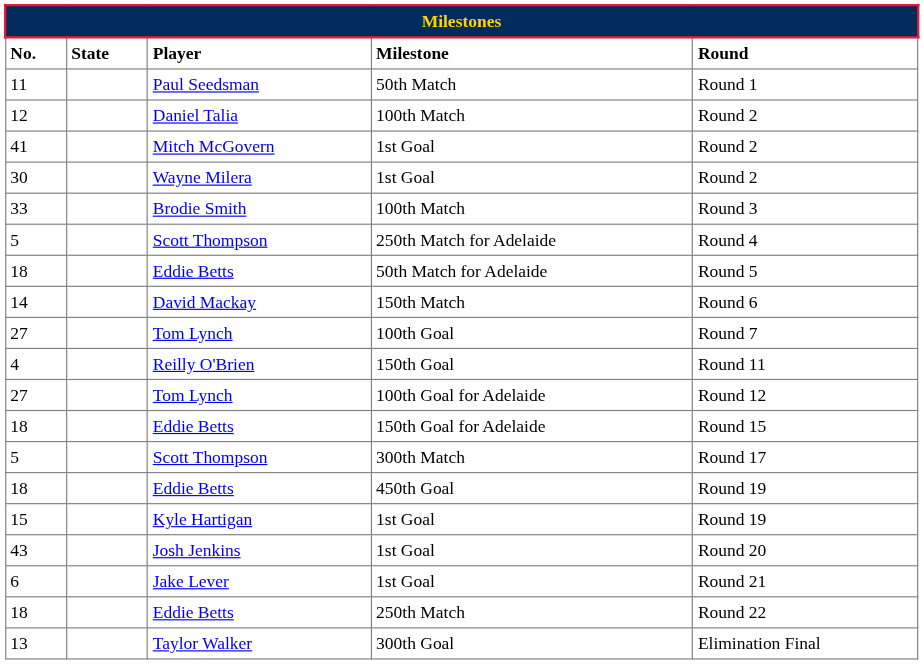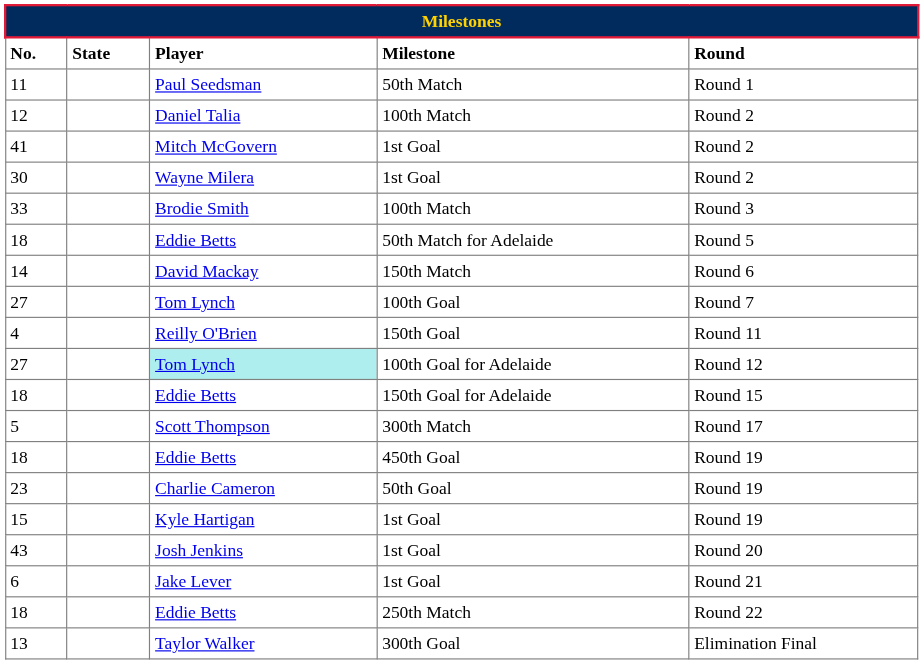 <table border="1" cellpadding="4" cellspacing="0"  style="text-align:left; font-size:95%; border-collapse:collapse; width:90%;">
 <tr style="background:#002B5C; color: #FFD200; border: solid #E21937 2px; text-align:center;">
 <th colspan="5" style="background:#002B5C; color: #FFD200; border: solid #E21937 2px; text-align:center;"><span>Milestones</span></th>
 </tr>
 <tr>
 <th>No.</th>
 <th>State</th>
 <th>Player</th>
 <th>Milestone</th>
 <th>Round</th>
 </tr>
 <tr>
 <td>11</td>
 <td></td>
 <td><a href='#'>Paul Seedsman</a></td>
 <td>50th Match</td>
 <td>Round 1</td>
 </tr>
 <tr>
 <td>12</td>
 <td></td>
 <td><a href='#'>Daniel Talia</a></td>
 <td>100th Match</td>
 <td>Round 2</td>
 </tr>
 <tr>
 <td>41</td>
 <td></td>
 <td><a href='#'>Mitch McGovern</a></td>
 <td>1st Goal</td>
 <td>Round 2</td>
 </tr>
 <tr>
 <td>30</td>
 <td></td>
 <td><a href='#'>Wayne Milera</a></td>
 <td>1st Goal</td>
 <td>Round 2</td>
 </tr>
 <tr>
 <td>33</td>
 <td></td>
 <td><a href='#'>Brodie Smith</a></td>
 <td>100th Match</td>
 <td>Round 3</td>
 </tr>
 <tr>
-<td>5</td>
-<td></td>
-<td><a href='#'>Scott Thompson</a></td>
-<td>250th Match for Adelaide</td>
-<td>Round 4</td>
-</tr>
-<tr>
 <td>18</td>
 <td></td>
 <td><a href='#'>Eddie Betts</a></td>
 <td>50th Match for Adelaide</td>
 <td>Round 5</td>
 </tr>
 <tr>
 <td>14</td>
 <td></td>
 <td><a href='#'>David Mackay</a></td>
 <td>150th Match</td>
 <td>Round 6</td>
 </tr>
 <tr>
 <td>27</td>
 <td></td>
 <td><a href='#'>Tom Lynch</a></td>
 <td>100th Goal</td>
 <td>Round 7</td>
 </tr>
 <tr>
 <td>4</td>
 <td></td>
 <td><a href='#'>Reilly O'Brien</a></td>
 <td>150th Goal</td>
 <td>Round 11</td>
 </tr>
 <tr>
 <td>27</td>
 <td></td>
-<td><a href='#'>Tom Lynch</a></td>
+<td style="background: paleturquoise;"><a href='#'>Tom Lynch</a></td>
 <td>100th Goal for Adelaide</td>
 <td>Round 12</td>
 </tr>
 <tr>
 <td>18</td>
 <td></td>
 <td><a href='#'>Eddie Betts</a></td>
 <td>150th Goal for Adelaide</td>
 <td>Round 15</td>
 </tr>
 <tr>
 <td>5</td>
 <td></td>
 <td><a href='#'>Scott Thompson</a></td>
 <td>300th Match</td>
 <td>Round 17</td>
 </tr>
 <tr>
 <td>18</td>
 <td></td>
 <td><a href='#'>Eddie Betts</a></td>
 <td>450th Goal</td>
+<td>Round 19</td>
+</tr>
+<tr>
+<td>23</td>
+<td></td>
+<td><a href='#'>Charlie Cameron</a></td>
+<td>50th Goal</td>
 <td>Round 19</td>
 </tr>
 <tr>
 <td>15</td>
 <td></td>
 <td><a href='#'>Kyle Hartigan</a></td>
 <td>1st Goal</td>
 <td>Round 19</td>
 </tr>
 <tr>
 <td>43</td>
 <td></td>
 <td><a href='#'>Josh Jenkins</a></td>
 <td>1st Goal</td>
 <td>Round 20</td>
 </tr>
 <tr>
 <td>6</td>
 <td></td>
 <td><a href='#'>Jake Lever</a></td>
 <td>1st Goal</td>
 <td>Round 21</td>
 </tr>
 <tr>
 <td>18</td>
 <td></td>
 <td><a href='#'>Eddie Betts</a></td>
 <td>250th Match</td>
 <td>Round 22</td>
 </tr>
 <tr>
 <td>13</td>
 <td></td>
 <td><a href='#'>Taylor Walker</a></td>
 <td>300th Goal</td>
 <td>Elimination Final</td>
 </tr>
 </table>
